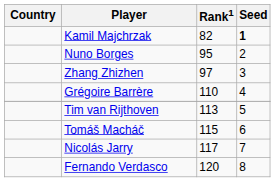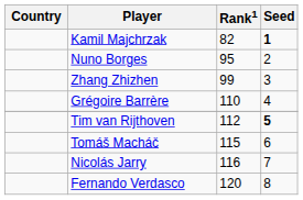 <table class="sortable wikitable">
 <tr>
 <th width="70">Country</th>
 <th width="175">Player</th>
 <th>Rank<sup>1</sup></th>
 <th>Seed</th>
 </tr>
 <tr>
 <td></td>
 <td><a href='#'>Kamil Majchrzak</a></td>
 <td>82</td>
 <td><strong>1</strong></td>
 </tr>
 <tr>
 <td></td>
 <td><a href='#'>Nuno Borges</a></td>
 <td>95</td>
 <td>2</td>
 </tr>
 <tr>
 <td></td>
 <td><a href='#'>Zhang Zhizhen</a></td>
-<td>97</td>
+<td>99</td>
 <td>3</td>
 </tr>
 <tr>
 <td></td>
 <td><a href='#'>Grégoire Barrère</a></td>
 <td>110</td>
 <td>4</td>
 </tr>
 <tr>
 </tr>
 <tr>
 <td></td>
 <td><a href='#'>Tim van Rijthoven</a></td>
-<td>113</td>
-<td>5</td>
+<td>112</td>
+<td><strong>5</strong></td>
 </tr>
 <tr>
 <td></td>
 <td><a href='#'>Tomáš Macháč</a></td>
 <td>115</td>
 <td>6</td>
 </tr>
 <tr>
 <td></td>
 <td><a href='#'>Nicolás Jarry</a></td>
-<td>117</td>
+<td>116</td>
 <td>7</td>
 </tr>
 <tr>
 <td></td>
 <td><a href='#'>Fernando Verdasco</a></td>
 <td>120</td>
 <td>8</td>
 </tr>
 </table>
